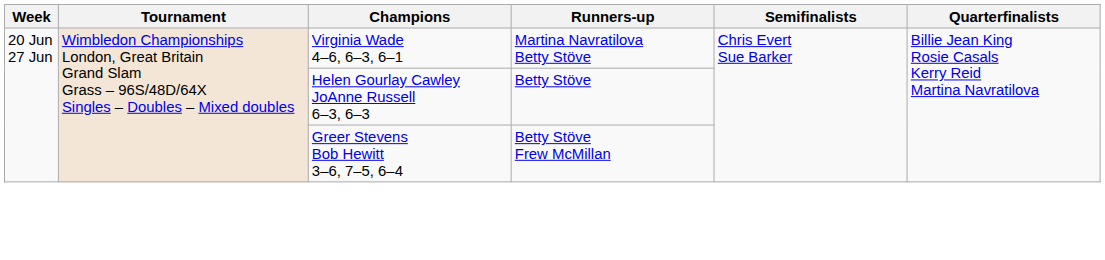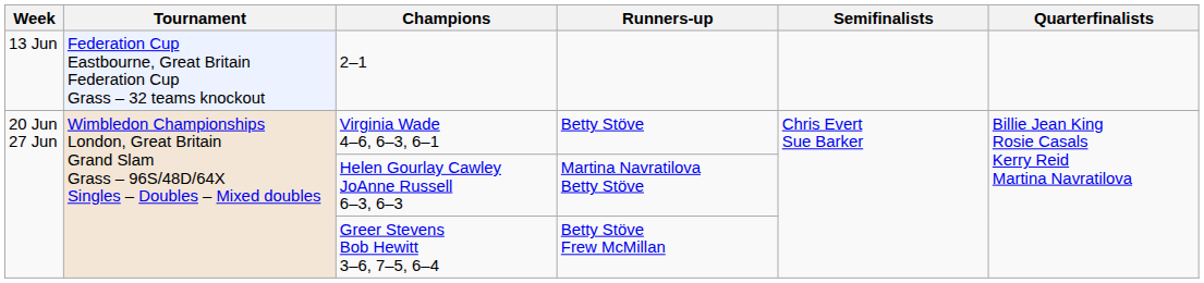 <table class=wikitable style=font-size:95%>
 <tr>
 <th style="width:48px;">Week</th>
 <th style="width:248px;">Tournament</th>
 <th style="width:200px;">Champions</th>
 <th style="width:200px;">Runners-up</th>
 <th style="width:190px;">Semifinalists</th>
 <th style="width:190px;">Quarterfinalists</th>
 </tr>
 <tr valign=top>
+<td rowspan=1>13 Jun</td>
+<td style="background:#ECF2FF;"><a href='#'>Federation Cup</a><br> Eastbourne, Great Britain<br>Federation Cup<br>Grass – 32 teams knockout</td>
+<td><br>2–1</td>
+<td></td>
+<td><br></td>
+<td><br><br><br></td>
+</tr>
+<tr valign=top>
 <td rowspan=3>20 Jun<br>27 Jun</td>
 <td style="background:#F3E6D7;" rowspan="3"><a href='#'>Wimbledon Championships</a><br> London, Great Britain<br>Grand Slam<br>Grass – 96S/48D/64X<br><a href='#'>Singles</a> – <a href='#'>Doubles</a> – <a href='#'>Mixed doubles</a></td>
 <td> <a href='#'>Virginia Wade</a><br> 4–6, 6–3, 6–1</td>
-<td> <a href='#'>Martina Navratilova</a><br> <a href='#'>Betty Stöve</a></td>
+<td> <a href='#'>Betty Stöve</a></td>
 <td rowspan=3> <a href='#'>Chris Evert</a><br> <a href='#'>Sue Barker</a></td>
 <td rowspan=3> <a href='#'>Billie Jean King</a><br> <a href='#'>Rosie Casals</a><br> <a href='#'>Kerry Reid</a><br> <a href='#'>Martina Navratilova</a></td>
 </tr>
 <tr valign=top>
 <td> <a href='#'>Helen Gourlay Cawley</a> <br> <a href='#'>JoAnne Russell</a><br> 6–3, 6–3</td>
-<td> <a href='#'>Betty Stöve</a></td>
+<td> <a href='#'>Martina Navratilova</a><br> <a href='#'>Betty Stöve</a></td>
 </tr>
 <tr valign=top>
 <td> <a href='#'>Greer Stevens</a><br>  <a href='#'>Bob Hewitt</a><br> 3–6, 7–5, 6–4</td>
 <td> <a href='#'>Betty Stöve</a><br>  <a href='#'>Frew McMillan</a></td>
 </tr>
 </table>
